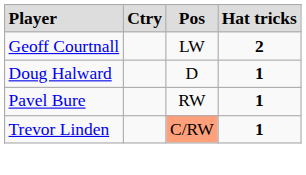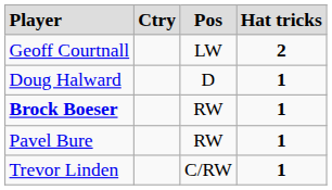 <table class="wikitable">
 <tr align="center" style="font-weight:bold; background-color:#dddddd;" |>
 <td align="left">Player</td>
 <td>Ctry</td>
 <td>Pos</td>
 <td>Hat tricks</td>
 </tr>
 <tr align="center">
 <td align="left"><a href='#'>Geoff Courtnall</a></td>
 <td></td>
 <td>LW</td>
 <td><strong>2</strong></td>
 </tr>
 <tr align="center">
 <td align="left"><a href='#'>Doug Halward</a></td>
 <td></td>
 <td>D</td>
 <td><strong>1</strong></td>
 </tr>
 <tr align="center">
+<td align="left"><strong><a href='#'>Brock Boeser</a></strong></td>
+<td></td>
+<td>RW</td>
+<td><strong>1</strong></td>
+</tr>
+<tr align="center">
 <td align="left"><a href='#'>Pavel Bure</a></td>
 <td></td>
 <td>RW</td>
 <td><strong>1</strong></td>
 </tr>
 <tr align="center">
 <td align="left"><a href='#'>Trevor Linden</a></td>
 <td></td>
-<td style="background: lightsalmon;">C/RW</td>
+<td>C/RW</td>
 <td><strong>1</strong></td>
 </tr>
 </table>
